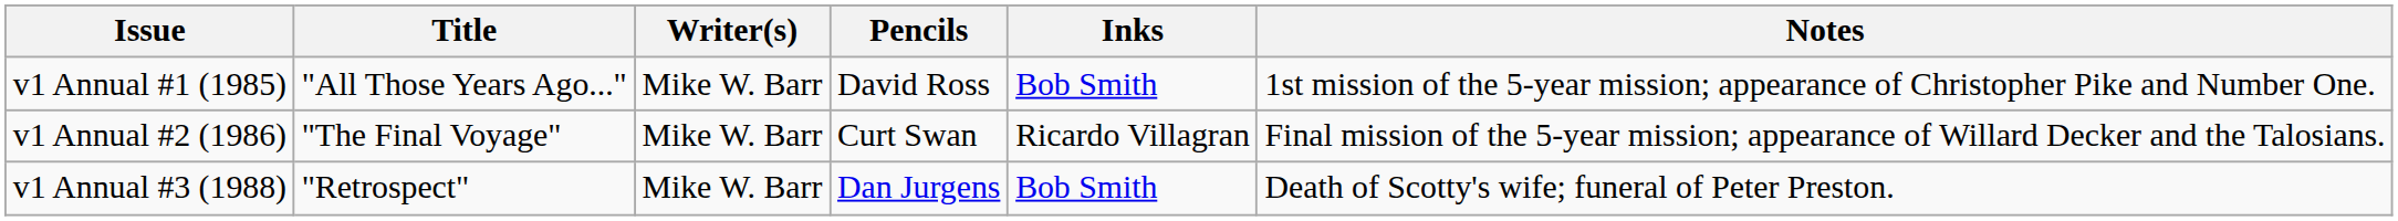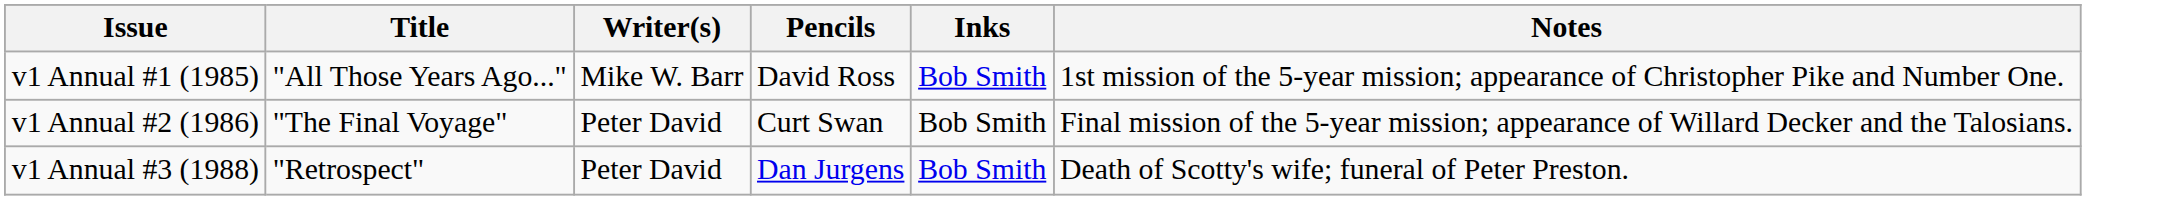 <table class="wikitable">
 <tr>
 <th>Issue</th>
 <th>Title</th>
 <th>Writer(s)</th>
 <th>Pencils</th>
 <th>Inks</th>
 <th>Notes</th>
 </tr>
 <tr>
 <td>v1 Annual #1 (1985)</td>
 <td>"All Those Years Ago..."</td>
 <td>Mike W. Barr</td>
 <td>David Ross</td>
 <td><a href='#'>Bob Smith</a></td>
 <td>1st mission of the 5-year mission; appearance of Christopher Pike and Number One.</td>
 </tr>
 <tr>
 <td>v1 Annual #2 (1986)</td>
 <td>"The Final Voyage"</td>
-<td>Mike W. Barr</td>
+<td>Peter David</td>
 <td>Curt Swan</td>
-<td>Ricardo Villagran</td>
+<td>Bob Smith</td>
 <td>Final mission of the 5-year mission; appearance of Willard Decker and the Talosians.</td>
 </tr>
 <tr>
 <td>v1 Annual #3 (1988)</td>
 <td>"Retrospect"</td>
-<td>Mike W. Barr</td>
+<td>Peter David</td>
 <td><a href='#'>Dan Jurgens</a></td>
 <td><a href='#'>Bob Smith</a></td>
 <td>Death of Scotty's wife; funeral of Peter Preston.</td>
 </tr>
 </table>
